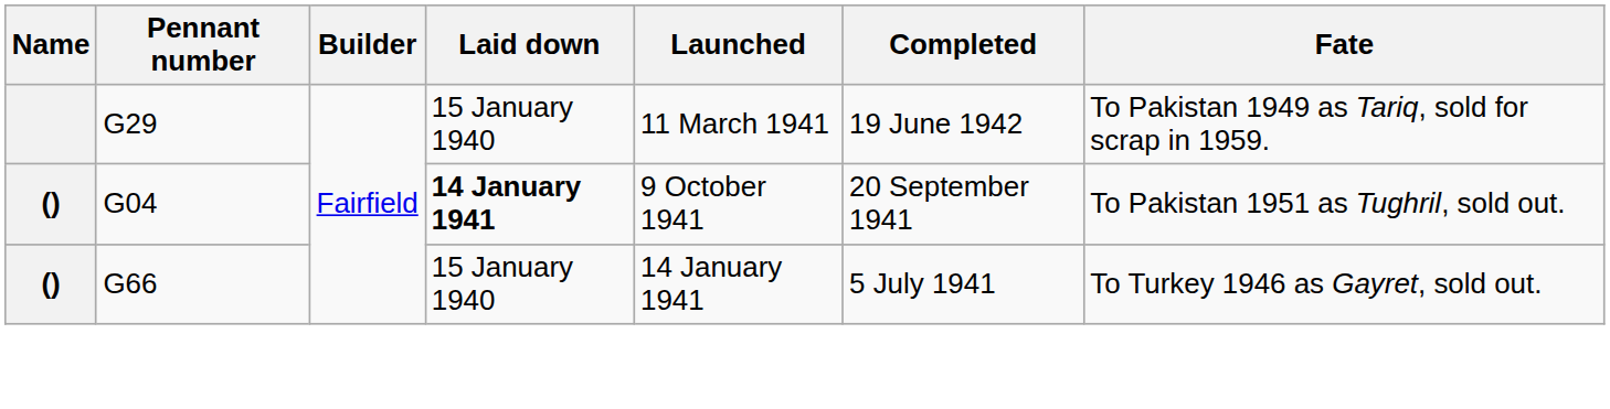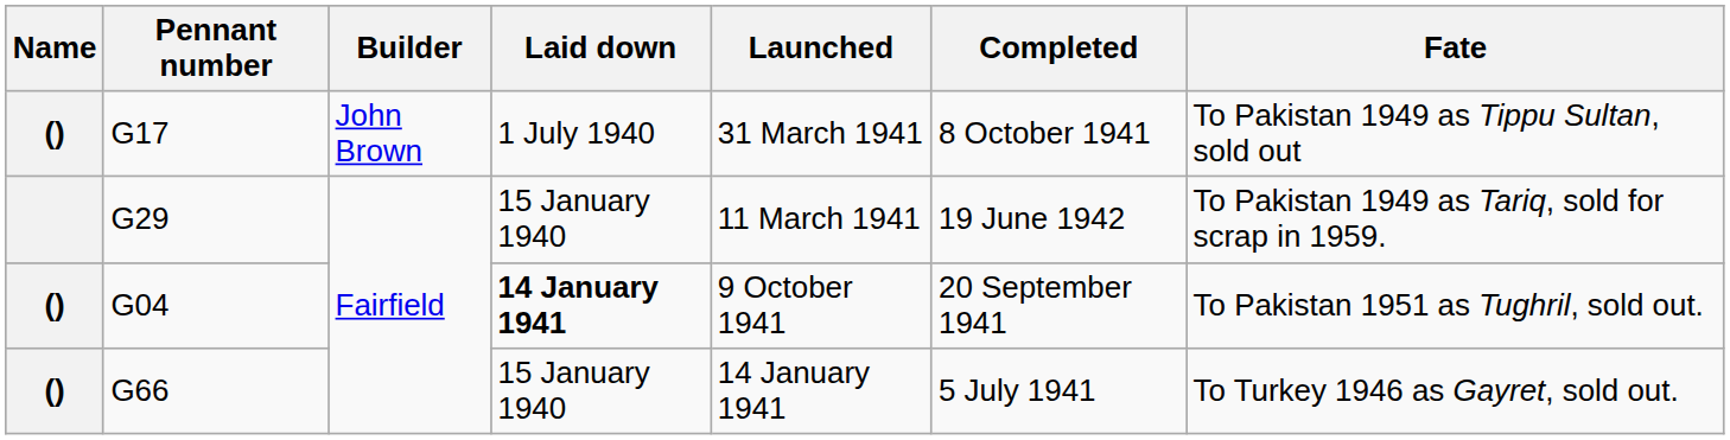 <table class="sortable wikitable plainrowheaders" style="font-size:97%;">
 <tr>
 <th scope="col">Name</th>
 <th scope="col">Pennant number</th>
 <th scope="col">Builder</th>
 <th scope="col">Laid down</th>
 <th scope="col">Launched</th>
 <th scope="col">Completed</th>
 <th scope="col">Fate</th>
+</tr>
+<tr>
+<th scope="row"> ()</th>
+<td>G17</td>
+<td><a href='#'>John Brown</a></td>
+<td>1 July 1940</td>
+<td>31 March 1941</td>
+<td>8 October 1941</td>
+<td>To Pakistan 1949 as <em>Tippu Sultan</em>, sold out</td>
 </tr>
 <tr>
 <th scope="row"></th>
 <td>G29</td>
 <td rowspan="3"><a href='#'>Fairfield</a></td>
 <td>15 January 1940</td>
 <td>11 March 1941</td>
 <td>19 June 1942</td>
 <td>To Pakistan 1949 as <em>Tariq</em>, sold for scrap in 1959.</td>
 </tr>
 <tr>
 <th scope="row"> ()</th>
 <td>G04</td>
 <td><strong>14 January 1941</strong></td>
 <td>9 October 1941</td>
 <td>20 September 1941</td>
 <td>To Pakistan 1951 as <em>Tughril</em>, sold out.</td>
 </tr>
 <tr>
 <th scope="row"> ()</th>
 <td>G66</td>
 <td>15 January 1940</td>
 <td>14 January 1941</td>
 <td>5 July 1941</td>
 <td>To Turkey 1946 as <em>Gayret</em>, sold out.</td>
 </tr>
 </table>
